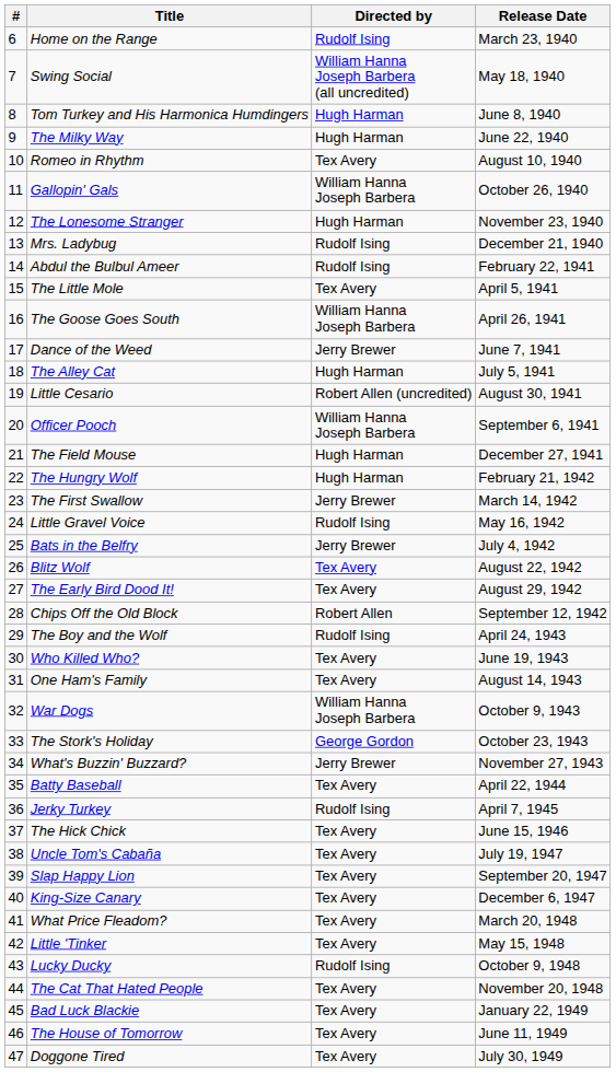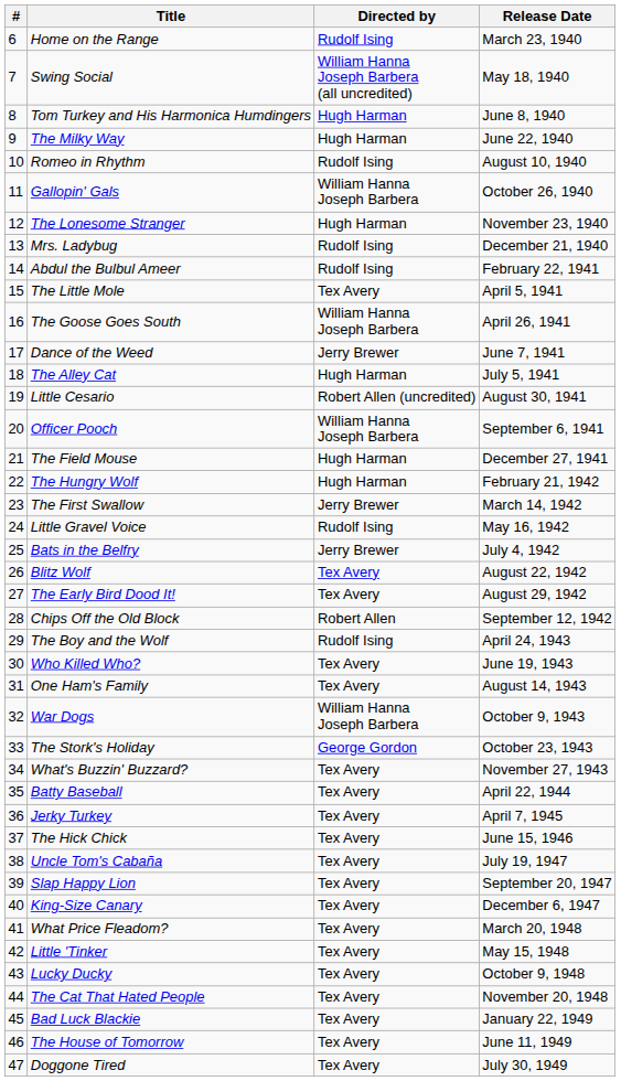 <table class="wikitable">
 <tr>
 <th>#</th>
 <th>Title</th>
 <th>Directed by</th>
 <th>Release Date</th>
 </tr>
 <tr>
 <td>6</td>
 <td><em>Home on the Range</em></td>
 <td><a href='#'>Rudolf Ising</a></td>
 <td>March 23, 1940</td>
 </tr>
 <tr>
 <td>7</td>
 <td><em>Swing Social</em></td>
 <td><a href='#'>William Hanna</a><br><a href='#'>Joseph Barbera</a><br>(all uncredited)</td>
 <td>May 18, 1940</td>
 </tr>
 <tr>
 <td>8</td>
 <td><em>Tom Turkey and His Harmonica Humdingers</em></td>
 <td><a href='#'>Hugh Harman</a></td>
 <td>June 8, 1940</td>
 </tr>
 <tr>
 <td>9</td>
 <td><em><a href='#'>The Milky Way</a></em> </td>
 <td>Hugh Harman</td>
 <td>June 22, 1940</td>
 </tr>
 <tr>
 <td>10</td>
 <td><em>Romeo in Rhythm</em></td>
-<td>Tex Avery</td>
+<td>Rudolf Ising</td>
 <td>August 10, 1940</td>
 </tr>
 <tr>
 <td>11</td>
 <td><em><a href='#'>Gallopin' Gals</a></em> </td>
 <td>William Hanna<br>Joseph Barbera</td>
 <td>October 26, 1940</td>
 </tr>
 <tr>
 <td>12</td>
 <td><em><a href='#'>The Lonesome Stranger</a></em></td>
 <td>Hugh Harman</td>
 <td>November 23, 1940</td>
 </tr>
 <tr>
 <td>13</td>
 <td><em>Mrs. Ladybug</em></td>
 <td>Rudolf Ising</td>
 <td>December 21, 1940</td>
 </tr>
 <tr>
 <td>14</td>
 <td><em>Abdul the Bulbul Ameer</em></td>
 <td>Rudolf Ising</td>
 <td>February 22, 1941</td>
 </tr>
 <tr>
 <td>15</td>
 <td><em>The Little Mole</em></td>
 <td>Tex Avery</td>
 <td>April 5, 1941</td>
 </tr>
 <tr>
 <td>16</td>
 <td><em>The Goose Goes South</em></td>
 <td>William Hanna<br>Joseph Barbera</td>
 <td>April 26, 1941</td>
 </tr>
 <tr>
 <td>17</td>
 <td><em>Dance of the Weed</em></td>
 <td>Jerry Brewer</td>
 <td>June 7, 1941</td>
 </tr>
 <tr>
 <td>18</td>
 <td><em><a href='#'>The Alley Cat</a></em></td>
 <td>Hugh Harman</td>
 <td>July 5, 1941</td>
 </tr>
 <tr>
 <td>19</td>
 <td><em>Little Cesario</em></td>
 <td>Robert Allen (uncredited)</td>
 <td>August 30, 1941</td>
 </tr>
 <tr>
 <td>20</td>
 <td><em><a href='#'>Officer Pooch</a></em></td>
 <td>William Hanna<br>Joseph Barbera</td>
 <td>September 6, 1941</td>
 </tr>
 <tr>
 <td>21</td>
 <td><em>The Field Mouse</em></td>
 <td>Hugh Harman</td>
 <td>December 27, 1941</td>
 </tr>
 <tr>
 <td>22</td>
 <td><em><a href='#'>The Hungry Wolf</a></em></td>
 <td>Hugh Harman</td>
 <td>February 21, 1942</td>
 </tr>
 <tr>
 <td>23</td>
 <td><em>The First Swallow</em></td>
 <td>Jerry Brewer</td>
 <td>March 14, 1942</td>
 </tr>
 <tr>
 <td>24</td>
 <td><em>Little Gravel Voice</em></td>
 <td>Rudolf Ising</td>
 <td>May 16, 1942</td>
 </tr>
 <tr>
 <td>25</td>
 <td><em><a href='#'>Bats in the Belfry</a></em></td>
 <td>Jerry Brewer</td>
 <td>July 4, 1942</td>
 </tr>
 <tr>
 <td>26</td>
 <td><em><a href='#'>Blitz Wolf</a></em></td>
 <td><a href='#'>Tex Avery</a></td>
 <td>August 22, 1942</td>
 </tr>
 <tr>
 <td>27</td>
 <td><em><a href='#'>The Early Bird Dood It!</a></em> </td>
 <td>Tex Avery</td>
 <td>August 29, 1942</td>
 </tr>
 <tr>
 <td>28</td>
 <td><em>Chips Off the Old Block</em></td>
 <td>Robert Allen</td>
 <td>September 12, 1942</td>
 </tr>
 <tr>
 <td>29</td>
 <td><em>The Boy and the Wolf</em></td>
 <td>Rudolf Ising</td>
 <td>April 24, 1943</td>
 </tr>
 <tr>
 <td>30</td>
 <td><em><a href='#'>Who Killed Who?</a></em></td>
 <td>Tex Avery</td>
 <td>June 19, 1943</td>
 </tr>
 <tr>
 <td>31</td>
 <td><em>One Ham's Family</em></td>
 <td>Tex Avery</td>
 <td>August 14, 1943</td>
 </tr>
 <tr>
 <td>32</td>
 <td><em><a href='#'>War Dogs</a></em></td>
 <td>William Hanna<br>Joseph Barbera</td>
 <td>October 9, 1943</td>
 </tr>
 <tr>
 <td>33</td>
 <td><em>The Stork's Holiday</em></td>
 <td><a href='#'>George Gordon</a></td>
 <td>October 23, 1943</td>
 </tr>
 <tr>
 <td>34</td>
 <td><em>What's Buzzin' Buzzard?</em></td>
-<td>Jerry Brewer</td>
+<td>Tex Avery</td>
 <td>November 27, 1943</td>
 </tr>
 <tr>
 <td>35</td>
 <td><em><a href='#'>Batty Baseball</a></em></td>
 <td>Tex Avery</td>
 <td>April 22, 1944</td>
 </tr>
 <tr>
 <td>36</td>
 <td><em><a href='#'>Jerky Turkey</a></em></td>
-<td>Rudolf Ising</td>
+<td>Tex Avery</td>
 <td>April 7, 1945</td>
 </tr>
 <tr>
 <td>37</td>
 <td><em>The Hick Chick</em></td>
 <td>Tex Avery</td>
 <td>June 15, 1946</td>
 </tr>
 <tr>
 <td>38</td>
 <td><em><a href='#'>Uncle Tom's Cabaña</a></em> </td>
 <td>Tex Avery</td>
 <td>July 19, 1947</td>
 </tr>
 <tr>
 <td>39</td>
 <td><em><a href='#'>Slap Happy Lion</a></em> </td>
 <td>Tex Avery</td>
 <td>September 20, 1947</td>
 </tr>
 <tr>
 <td>40</td>
 <td><em><a href='#'>King-Size Canary</a></em> </td>
 <td>Tex Avery</td>
 <td>December 6, 1947</td>
 </tr>
 <tr>
 <td>41</td>
 <td><em>What Price Fleadom?</em> </td>
 <td>Tex Avery</td>
 <td>March 20, 1948</td>
 </tr>
 <tr>
 <td>42</td>
 <td><em><a href='#'>Little 'Tinker</a></em> </td>
 <td>Tex Avery</td>
 <td>May 15, 1948</td>
 </tr>
 <tr>
 <td>43</td>
 <td><em><a href='#'>Lucky Ducky</a></em> </td>
-<td>Rudolf Ising</td>
+<td>Tex Avery</td>
 <td>October 9, 1948</td>
 </tr>
 <tr>
 <td>44</td>
 <td><em><a href='#'>The Cat That Hated People</a></em> </td>
 <td>Tex Avery</td>
 <td>November 20, 1948</td>
 </tr>
 <tr>
 <td>45</td>
 <td><em><a href='#'>Bad Luck Blackie</a></em> </td>
 <td>Tex Avery</td>
 <td>January 22, 1949</td>
 </tr>
 <tr>
 <td>46</td>
 <td><em><a href='#'>The House of Tomorrow</a></em> </td>
 <td>Tex Avery</td>
 <td>June 11, 1949</td>
 </tr>
 <tr>
 <td>47</td>
 <td><em>Doggone Tired</em> </td>
 <td>Tex Avery</td>
 <td>July 30, 1949</td>
 </tr>
 </table>
